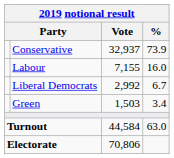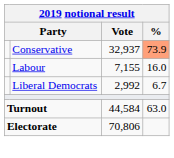 <table class="wikitable">
 <tr>
 <th colspan="4"><a href='#'>2019</a> <a href='#'>notional result</a></th>
 </tr>
 <tr>
 <th bgcolor="#DDDDFF" width="130px" colspan="2">Party</th>
 <th bgcolor="#DDDDFF" width="50px">Vote</th>
 <th bgcolor="#DDDDFF" width="30px">%</th>
 </tr>
 <tr>
 <td></td>
 <td><a href='#'>Conservative</a></td>
 <td align=right>32,937</td>
-<td align=right>73.9</td>
+<td align=right style="background: lightsalmon;">73.9</td>
 </tr>
 <tr>
 <td></td>
 <td><a href='#'>Labour</a></td>
 <td align=right>7,155</td>
 <td align=right>16.0</td>
 </tr>
 <tr>
 <td></td>
 <td><a href='#'>Liberal Democrats</a></td>
 <td align=right>2,992</td>
 <td align=right>6.7</td>
 </tr>
 <tr>
-<td></td>
-<td><a href='#'>Green</a></td>
-<td align=right>1,503</td>
-<td align=right>3.4</td>
-</tr>
-<tr>
 <td colspan="4" bgcolor="#EAECF0"></td>
 </tr>
 <tr>
 <td colspan="2"><strong>Turnout</strong></td>
 <td align=right>44,584</td>
 <td align=right>63.0</td>
 </tr>
 <tr>
 <td colspan="2"><strong>Electorate</strong></td>
 <td align=right>70,806</td>
 </tr>
 </table>
